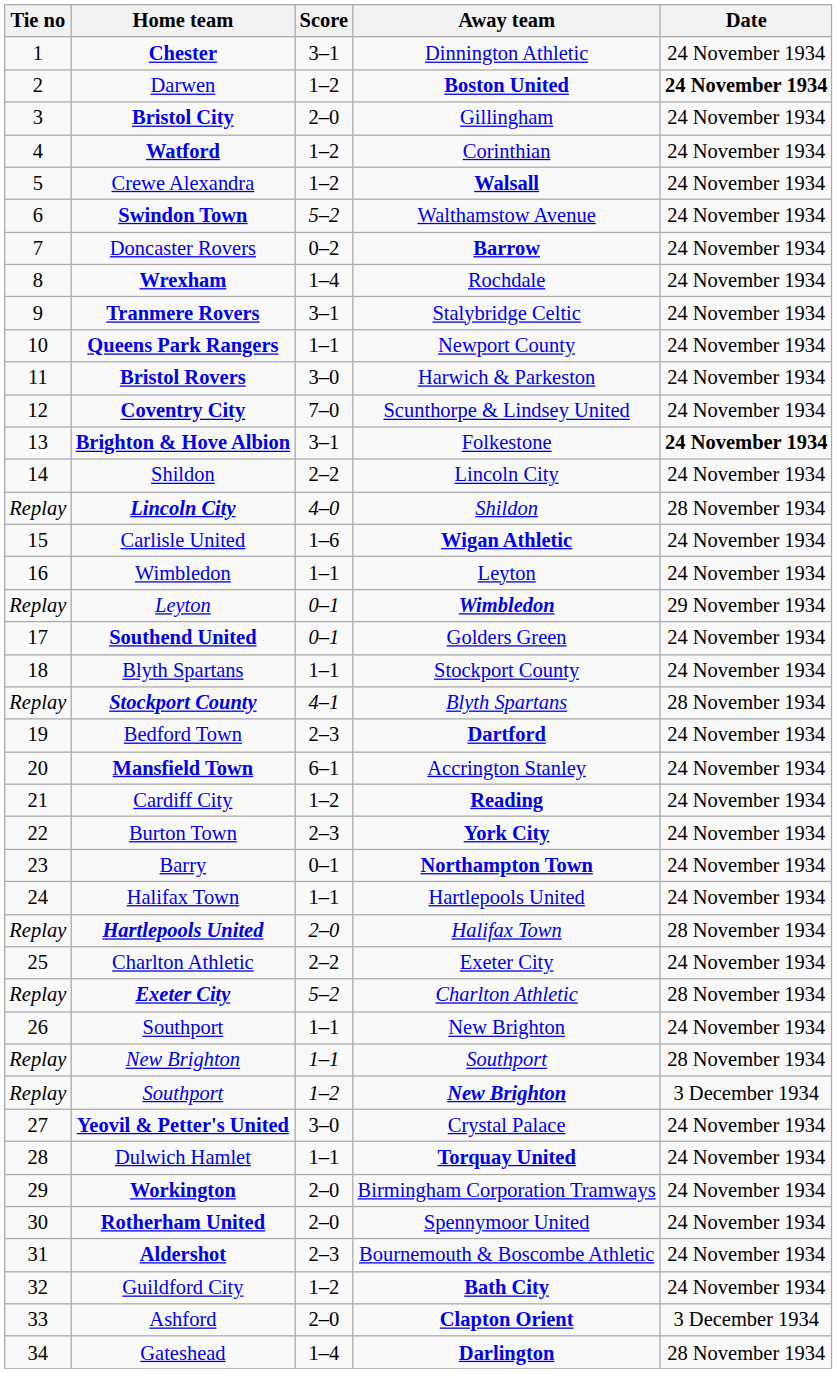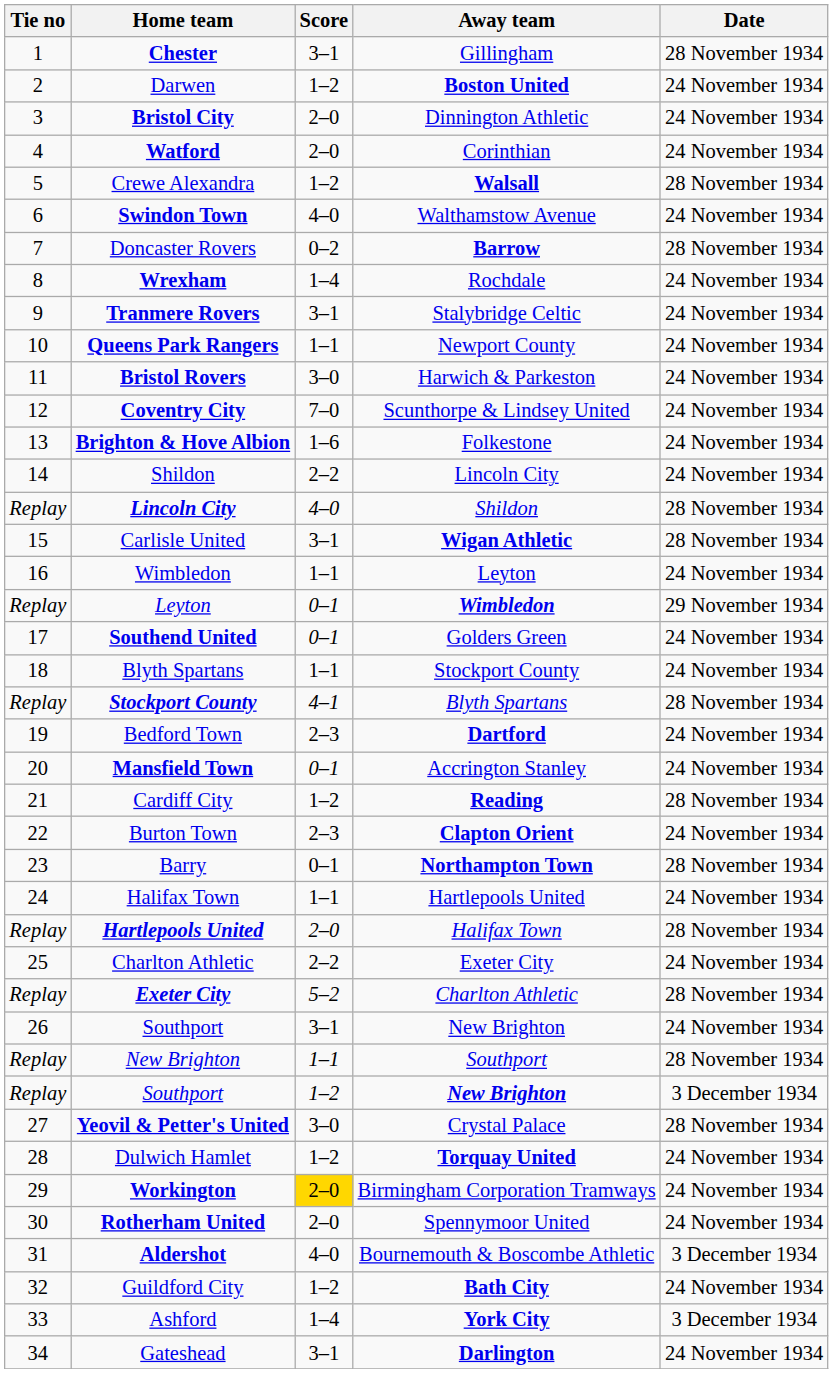 <table class="wikitable" style="text-align: center">
 <tr>
 <th>Tie no</th>
 <th>Home team</th>
 <th>Score</th>
 <th>Away team</th>
 <th>Date</th>
 </tr>
 <tr>
 <td>1</td>
 <td><strong><a href='#'>Chester</a></strong></td>
 <td>3–1</td>
-<td><a href='#'>Dinnington Athletic</a></td>
-<td>24 November 1934</td>
+<td><a href='#'>Gillingham</a></td>
+<td>28 November 1934</td>
 </tr>
 <tr>
 <td>2</td>
 <td><a href='#'>Darwen</a></td>
 <td>1–2</td>
 <td><strong><a href='#'>Boston United</a></strong></td>
-<td><strong>24 November 1934</strong></td>
+<td>24 November 1934</td>
 </tr>
 <tr>
 <td>3</td>
 <td><strong><a href='#'>Bristol City</a></strong></td>
 <td>2–0</td>
-<td><a href='#'>Gillingham</a></td>
+<td><a href='#'>Dinnington Athletic</a></td>
 <td>24 November 1934</td>
 </tr>
 <tr>
 <td>4</td>
 <td><strong><a href='#'>Watford</a></strong></td>
-<td>1–2</td>
+<td>2–0</td>
 <td><a href='#'>Corinthian</a></td>
 <td>24 November 1934</td>
 </tr>
 <tr>
 <td>5</td>
 <td><a href='#'>Crewe Alexandra</a></td>
 <td>1–2</td>
 <td><strong><a href='#'>Walsall</a></strong></td>
-<td>24 November 1934</td>
+<td>28 November 1934</td>
 </tr>
 <tr>
 <td>6</td>
 <td><strong><a href='#'>Swindon Town</a></strong></td>
-<td><em>5–2</em></td>
+<td>4–0</td>
 <td><a href='#'>Walthamstow Avenue</a></td>
 <td>24 November 1934</td>
 </tr>
 <tr>
 <td>7</td>
 <td><a href='#'>Doncaster Rovers</a></td>
 <td>0–2</td>
 <td><strong><a href='#'>Barrow</a></strong></td>
-<td>24 November 1934</td>
+<td>28 November 1934</td>
 </tr>
 <tr>
 <td>8</td>
 <td><strong><a href='#'>Wrexham</a></strong></td>
 <td>1–4</td>
 <td><a href='#'>Rochdale</a></td>
 <td>24 November 1934</td>
 </tr>
 <tr>
 <td>9</td>
 <td><strong><a href='#'>Tranmere Rovers</a></strong></td>
 <td>3–1</td>
 <td><a href='#'>Stalybridge Celtic</a></td>
 <td>24 November 1934</td>
 </tr>
 <tr>
 <td>10</td>
 <td><strong><a href='#'>Queens Park Rangers</a></strong></td>
 <td>1–1</td>
 <td><a href='#'>Newport County</a></td>
 <td>24 November 1934</td>
 </tr>
 <tr>
 <td>11</td>
 <td><strong><a href='#'>Bristol Rovers</a></strong></td>
 <td>3–0</td>
 <td><a href='#'>Harwich & Parkeston</a></td>
 <td>24 November 1934</td>
 </tr>
 <tr>
 <td>12</td>
 <td><strong><a href='#'>Coventry City</a></strong></td>
 <td>7–0</td>
 <td><a href='#'>Scunthorpe & Lindsey United</a></td>
 <td>24 November 1934</td>
 </tr>
 <tr>
 <td>13</td>
 <td><strong><a href='#'>Brighton & Hove Albion</a></strong></td>
-<td>3–1</td>
+<td>1–6</td>
 <td><a href='#'>Folkestone</a></td>
-<td><strong>24 November 1934</strong></td>
+<td>24 November 1934</td>
 </tr>
 <tr>
 <td>14</td>
 <td><a href='#'>Shildon</a></td>
 <td>2–2</td>
 <td><a href='#'>Lincoln City</a></td>
 <td>24 November 1934</td>
 </tr>
 <tr>
 <td><em>Replay</em></td>
 <td><strong><em><a href='#'>Lincoln City</a></em></strong></td>
 <td><em>4–0</em></td>
 <td><em><a href='#'>Shildon</a></em></td>
 <td>28 November 1934</td>
 </tr>
 <tr>
 <td>15</td>
 <td><a href='#'>Carlisle United</a></td>
-<td>1–6</td>
+<td>3–1</td>
 <td><strong><a href='#'>Wigan Athletic</a></strong></td>
-<td>24 November 1934</td>
+<td>28 November 1934</td>
 </tr>
 <tr>
 <td>16</td>
 <td><a href='#'>Wimbledon</a></td>
 <td>1–1</td>
 <td><a href='#'>Leyton</a></td>
 <td>24 November 1934</td>
 </tr>
 <tr>
 <td><em>Replay</em></td>
 <td><em><a href='#'>Leyton</a></em></td>
 <td><em>0–1</em></td>
 <td><strong><em><a href='#'>Wimbledon</a></em></strong></td>
 <td>29 November 1934</td>
 </tr>
 <tr>
 <td>17</td>
 <td><strong><a href='#'>Southend United</a></strong></td>
 <td><em>0–1</em></td>
 <td><a href='#'>Golders Green</a></td>
 <td>24 November 1934</td>
 </tr>
 <tr>
 <td>18</td>
 <td><a href='#'>Blyth Spartans</a></td>
 <td>1–1</td>
 <td><a href='#'>Stockport County</a></td>
 <td>24 November 1934</td>
 </tr>
 <tr>
 <td><em>Replay</em></td>
 <td><strong><em><a href='#'>Stockport County</a></em></strong></td>
 <td><em>4–1</em></td>
 <td><em><a href='#'>Blyth Spartans</a></em></td>
 <td>28 November 1934</td>
 </tr>
 <tr>
 <td>19</td>
 <td><a href='#'>Bedford Town</a></td>
 <td>2–3</td>
 <td><strong><a href='#'>Dartford</a></strong></td>
 <td>24 November 1934</td>
 </tr>
 <tr>
 <td>20</td>
 <td><strong><a href='#'>Mansfield Town</a></strong></td>
-<td>6–1</td>
+<td><em>0–1</em></td>
 <td><a href='#'>Accrington Stanley</a></td>
 <td>24 November 1934</td>
 </tr>
 <tr>
 <td>21</td>
 <td><a href='#'>Cardiff City</a></td>
 <td>1–2</td>
 <td><strong><a href='#'>Reading</a></strong></td>
-<td>24 November 1934</td>
+<td>28 November 1934</td>
 </tr>
 <tr>
 <td>22</td>
 <td><a href='#'>Burton Town</a></td>
 <td>2–3</td>
-<td><strong><a href='#'>York City</a></strong></td>
+<td><strong><a href='#'>Clapton Orient</a></strong></td>
 <td>24 November 1934</td>
 </tr>
 <tr>
 <td>23</td>
 <td><a href='#'>Barry</a></td>
 <td>0–1</td>
 <td><strong><a href='#'>Northampton Town</a></strong></td>
-<td>24 November 1934</td>
+<td>28 November 1934</td>
 </tr>
 <tr>
 <td>24</td>
 <td><a href='#'>Halifax Town</a></td>
 <td>1–1</td>
 <td><a href='#'>Hartlepools United</a></td>
 <td>24 November 1934</td>
 </tr>
 <tr>
 <td><em>Replay</em></td>
 <td><strong><em><a href='#'>Hartlepools United</a></em></strong></td>
 <td><em>2–0</em></td>
 <td><em><a href='#'>Halifax Town</a></em></td>
 <td>28 November 1934</td>
 </tr>
 <tr>
 <td>25</td>
 <td><a href='#'>Charlton Athletic</a></td>
 <td>2–2</td>
 <td><a href='#'>Exeter City</a></td>
 <td>24 November 1934</td>
 </tr>
 <tr>
 <td><em>Replay</em></td>
 <td><strong><em><a href='#'>Exeter City</a></em></strong></td>
 <td><em>5–2</em></td>
 <td><em><a href='#'>Charlton Athletic</a></em></td>
 <td>28 November 1934</td>
 </tr>
 <tr>
 <td>26</td>
 <td><a href='#'>Southport</a></td>
-<td>1–1</td>
+<td>3–1</td>
 <td><a href='#'>New Brighton</a></td>
 <td>24 November 1934</td>
 </tr>
 <tr>
 <td><em>Replay</em></td>
 <td><em><a href='#'>New Brighton</a></em></td>
 <td><em>1–1</em></td>
 <td><em><a href='#'>Southport</a></em></td>
 <td>28 November 1934</td>
 </tr>
 <tr>
 <td><em>Replay</em></td>
 <td><em><a href='#'>Southport</a></em></td>
 <td><em>1–2</em></td>
 <td><strong><em><a href='#'>New Brighton</a></em></strong></td>
 <td>3 December 1934</td>
 </tr>
 <tr>
 <td>27</td>
 <td><strong><a href='#'>Yeovil & Petter's United</a></strong></td>
 <td>3–0</td>
 <td><a href='#'>Crystal Palace</a></td>
-<td>24 November 1934</td>
+<td>28 November 1934</td>
 </tr>
 <tr>
 <td>28</td>
 <td><a href='#'>Dulwich Hamlet</a></td>
-<td>1–1</td>
+<td>1–2</td>
 <td><strong><a href='#'>Torquay United</a></strong></td>
 <td>24 November 1934</td>
 </tr>
 <tr>
 <td>29</td>
 <td><strong><a href='#'>Workington</a></strong></td>
-<td>2–0</td>
+<td style="background: gold;">2–0</td>
 <td><a href='#'>Birmingham Corporation Tramways</a></td>
 <td>24 November 1934</td>
 </tr>
 <tr>
 <td>30</td>
 <td><strong><a href='#'>Rotherham United</a></strong></td>
 <td>2–0</td>
 <td><a href='#'>Spennymoor United</a></td>
 <td>24 November 1934</td>
 </tr>
 <tr>
 <td>31</td>
 <td><strong><a href='#'>Aldershot</a></strong></td>
-<td>2–3</td>
+<td>4–0</td>
 <td><a href='#'>Bournemouth & Boscombe Athletic</a></td>
-<td>24 November 1934</td>
+<td>3 December 1934</td>
 </tr>
 <tr>
 <td>32</td>
 <td><a href='#'>Guildford City</a></td>
 <td>1–2</td>
 <td><strong><a href='#'>Bath City</a></strong></td>
 <td>24 November 1934</td>
 </tr>
 <tr>
 <td>33</td>
 <td><a href='#'>Ashford</a></td>
-<td>2–0</td>
-<td><strong><a href='#'>Clapton Orient</a></strong></td>
+<td>1–4</td>
+<td><strong><a href='#'>York City</a></strong></td>
 <td>3 December 1934</td>
 </tr>
 <tr>
 <td>34</td>
 <td><a href='#'>Gateshead</a></td>
-<td>1–4</td>
+<td>3–1</td>
 <td><strong><a href='#'>Darlington</a></strong></td>
-<td>28 November 1934</td>
+<td>24 November 1934</td>
 </tr>
 <tr>
 </tr>
 </table>
